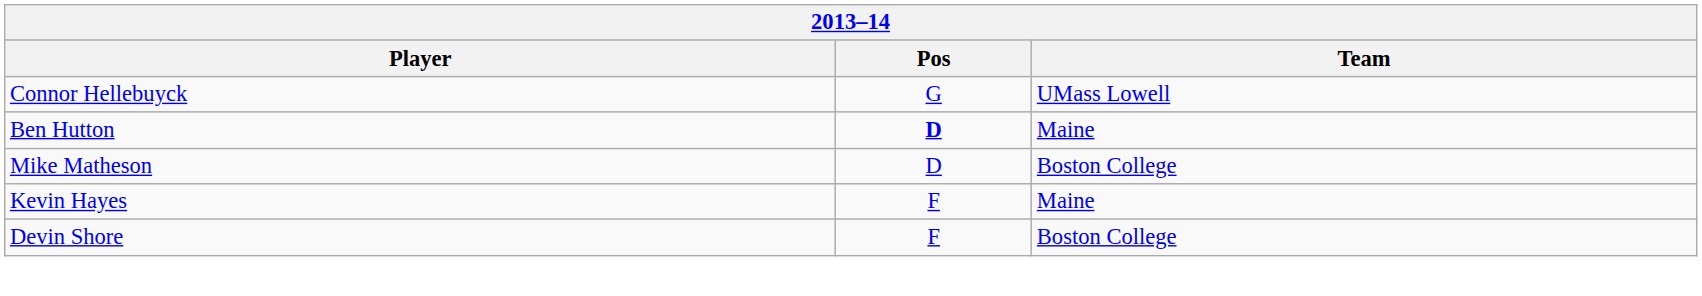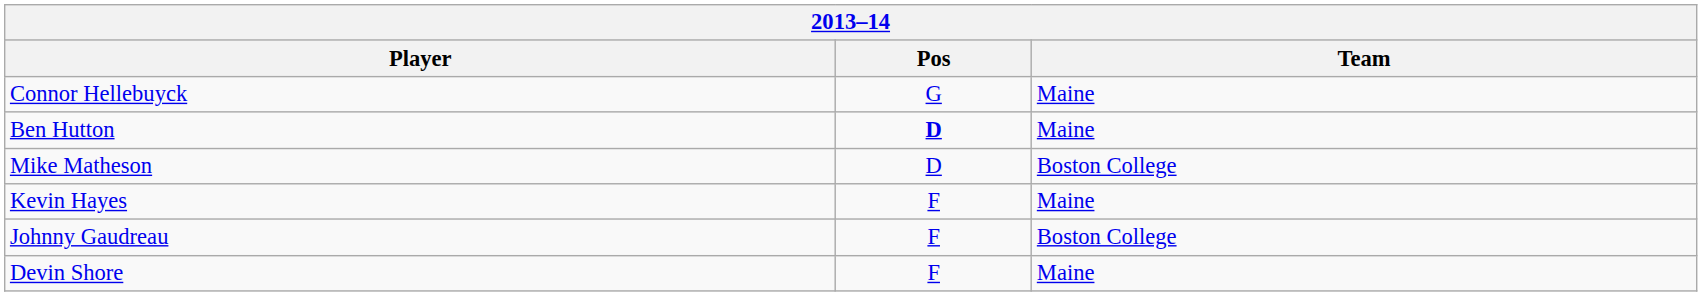 <table class="wikitable" width=95%>
 <tr>
 <th colspan=3><a href='#'>2013–14</a></th>
 </tr>
 <tr>
 <th>Player</th>
 <th>Pos</th>
 <th>Team</th>
 </tr>
 <tr>
 <td><a href='#'>Connor Hellebuyck</a></td>
 <td align=center><a href='#'>G</a></td>
-<td><a href='#'>UMass Lowell</a></td>
+<td><a href='#'>Maine</a></td>
 </tr>
 <tr>
 <td><a href='#'>Ben Hutton</a></td>
 <td align=center><strong><a href='#'>D</a></strong></td>
 <td><a href='#'>Maine</a></td>
 </tr>
 <tr>
 <td><a href='#'>Mike Matheson</a></td>
 <td align=center><a href='#'>D</a></td>
 <td><a href='#'>Boston College</a></td>
 </tr>
 <tr>
 <td><a href='#'>Kevin Hayes</a></td>
 <td align=center><a href='#'>F</a></td>
 <td><a href='#'>Maine</a></td>
 </tr>
 <tr>
-<td><a href='#'>Devin Shore</a></td>
+<td><a href='#'>Johnny Gaudreau</a></td>
 <td align=center><a href='#'>F</a></td>
 <td><a href='#'>Boston College</a></td>
 </tr>
+<tr>
+<td><a href='#'>Devin Shore</a></td>
+<td align=center><a href='#'>F</a></td>
+<td><a href='#'>Maine</a></td>
+</tr>
 </table>
